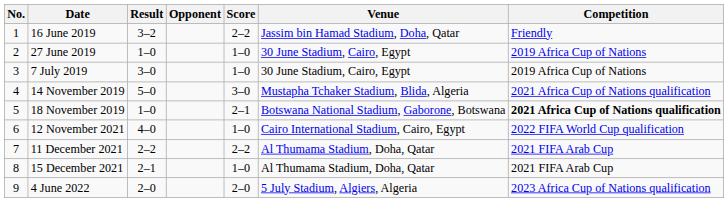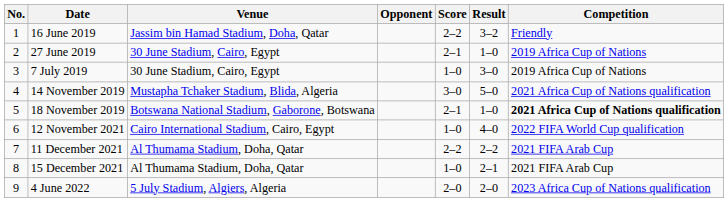 <table class="wikitable sortable">
 <tr>
 <th scope="col">No.</th>
 <th scope="col">Date</th>
-<th scope="col">Result</th>
+<th scope="col">Venue</th>
 <th scope="col">Opponent</th>
 <th scope="col">Score</th>
-<th scope="col">Venue</th>
+<th scope="col">Result</th>
 <th scope="col">Competition</th>
 </tr>
 <tr>
 <td align="center">1</td>
 <td>16 June 2019</td>
-<td align="center">3–2</td>
+<td><a href='#'>Jassim bin Hamad Stadium</a>, <a href='#'>Doha</a>, Qatar</td>
 <td></td>
 <td align="center">2–2</td>
-<td><a href='#'>Jassim bin Hamad Stadium</a>, <a href='#'>Doha</a>, Qatar</td>
+<td align="center">3–2</td>
 <td><a href='#'>Friendly</a></td>
 </tr>
 <tr>
 <td align="center">2</td>
 <td>27 June 2019</td>
+<td><a href='#'>30 June Stadium</a>, <a href='#'>Cairo</a>, Egypt</td>
+<td></td>
+<td align="center">2–1</td>
 <td align="center">1–0</td>
-<td></td>
-<td align="center">1–0</td>
-<td><a href='#'>30 June Stadium</a>, <a href='#'>Cairo</a>, Egypt</td>
 <td><a href='#'>2019 Africa Cup of Nations</a></td>
 </tr>
 <tr>
 <td align="center">3</td>
 <td>7 July 2019</td>
-<td align="center">3–0</td>
+<td>30 June Stadium, Cairo, Egypt</td>
 <td></td>
 <td align="center">1–0</td>
-<td>30 June Stadium, Cairo, Egypt</td>
+<td align="center">3–0</td>
 <td>2019 Africa Cup of Nations</td>
 </tr>
 <tr>
 <td align="center">4</td>
 <td>14 November 2019</td>
-<td align="center">5–0</td>
+<td><a href='#'>Mustapha Tchaker Stadium</a>, <a href='#'>Blida</a>, Algeria</td>
 <td></td>
 <td align="center">3–0</td>
-<td><a href='#'>Mustapha Tchaker Stadium</a>, <a href='#'>Blida</a>, Algeria</td>
+<td align="center">5–0</td>
 <td><a href='#'>2021 Africa Cup of Nations qualification</a></td>
 </tr>
 <tr>
 <td align="center">5</td>
 <td>18 November 2019</td>
-<td align="center">1–0</td>
+<td><a href='#'>Botswana National Stadium</a>, <a href='#'>Gaborone</a>, Botswana</td>
 <td></td>
 <td align="center">2–1</td>
-<td><a href='#'>Botswana National Stadium</a>, <a href='#'>Gaborone</a>, Botswana</td>
+<td align="center">1–0</td>
 <td><strong>2021 Africa Cup of Nations qualification</strong></td>
 </tr>
 <tr>
 <td align="center">6</td>
 <td>12 November 2021</td>
-<td align="center">4–0</td>
+<td><a href='#'>Cairo International Stadium</a>, Cairo, Egypt</td>
 <td></td>
 <td align="center">1–0</td>
-<td><a href='#'>Cairo International Stadium</a>, Cairo, Egypt</td>
+<td align="center">4–0</td>
 <td><a href='#'>2022 FIFA World Cup qualification</a></td>
 </tr>
 <tr>
 <td align="center">7</td>
 <td>11 December 2021</td>
-<td align="center">2–2</td>
+<td><a href='#'>Al Thumama Stadium</a>, Doha, Qatar</td>
 <td></td>
 <td align="center">2–2</td>
-<td><a href='#'>Al Thumama Stadium</a>, Doha, Qatar</td>
+<td align="center">2–2</td>
 <td><a href='#'>2021 FIFA Arab Cup</a></td>
 </tr>
 <tr>
 <td align="center">8</td>
 <td>15 December 2021</td>
-<td align="center">2–1</td>
+<td>Al Thumama Stadium, Doha, Qatar</td>
 <td></td>
 <td align="center">1–0</td>
-<td>Al Thumama Stadium, Doha, Qatar</td>
+<td align="center">2–1</td>
 <td>2021 FIFA Arab Cup</td>
 </tr>
 <tr>
 <td align="center">9</td>
 <td>4 June 2022</td>
-<td align="center">2–0</td>
+<td><a href='#'>5 July Stadium</a>, <a href='#'>Algiers</a>, Algeria</td>
 <td></td>
 <td align="center">2–0</td>
-<td><a href='#'>5 July Stadium</a>, <a href='#'>Algiers</a>, Algeria</td>
+<td align="center">2–0</td>
 <td><a href='#'>2023 Africa Cup of Nations qualification</a></td>
 </tr>
 </table>
